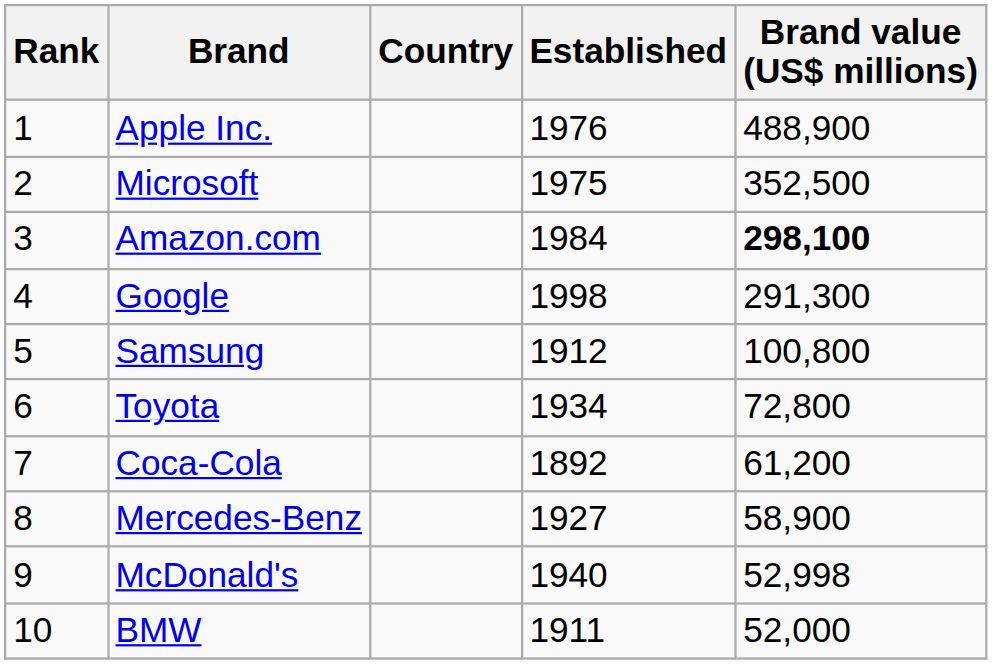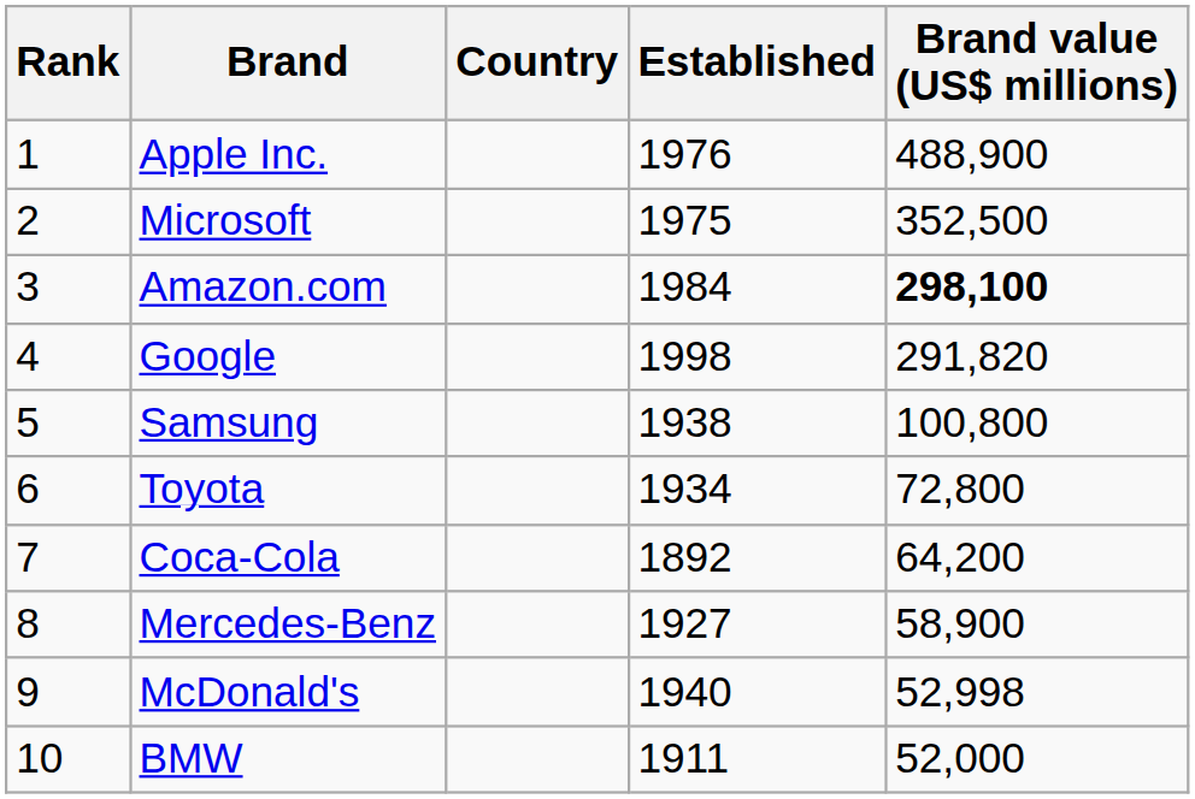 <table class="wikitable sortable">
 <tr>
 <th>Rank</th>
 <th>Brand</th>
 <th>Country</th>
 <th>Established</th>
 <th>Brand value<br>(US$ millions)</th>
 </tr>
 <tr>
 <td>1</td>
 <td><a href='#'>Apple Inc.</a></td>
 <td></td>
 <td>1976</td>
 <td>488,900</td>
 </tr>
 <tr>
 <td>2</td>
 <td><a href='#'>Microsoft</a></td>
 <td></td>
 <td>1975</td>
 <td>352,500</td>
 </tr>
 <tr>
 <td>3</td>
 <td><a href='#'>Amazon.com</a></td>
 <td></td>
 <td>1984</td>
 <td><strong>298,100</strong></td>
 </tr>
 <tr>
 <td>4</td>
 <td><a href='#'>Google</a></td>
 <td></td>
 <td>1998</td>
-<td>291,300</td>
+<td>291,820</td>
 </tr>
 <tr>
 <td>5</td>
 <td><a href='#'>Samsung</a></td>
 <td></td>
-<td>1912</td>
+<td>1938</td>
 <td>100,800</td>
 </tr>
 <tr>
 <td>6</td>
 <td><a href='#'>Toyota</a></td>
 <td></td>
 <td>1934</td>
 <td>72,800</td>
 </tr>
 <tr>
 <td>7</td>
 <td><a href='#'>Coca-Cola</a></td>
 <td></td>
 <td>1892</td>
-<td>61,200</td>
+<td>64,200</td>
 </tr>
 <tr>
 <td>8</td>
 <td><a href='#'>Mercedes-Benz</a></td>
 <td></td>
 <td>1927</td>
 <td>58,900</td>
 </tr>
 <tr>
 <td>9</td>
 <td><a href='#'>McDonald's</a></td>
 <td></td>
 <td>1940</td>
 <td>52,998</td>
 </tr>
 <tr>
 <td>10</td>
 <td><a href='#'>BMW</a></td>
 <td></td>
 <td>1911</td>
 <td>52,000</td>
 </tr>
 </table>
